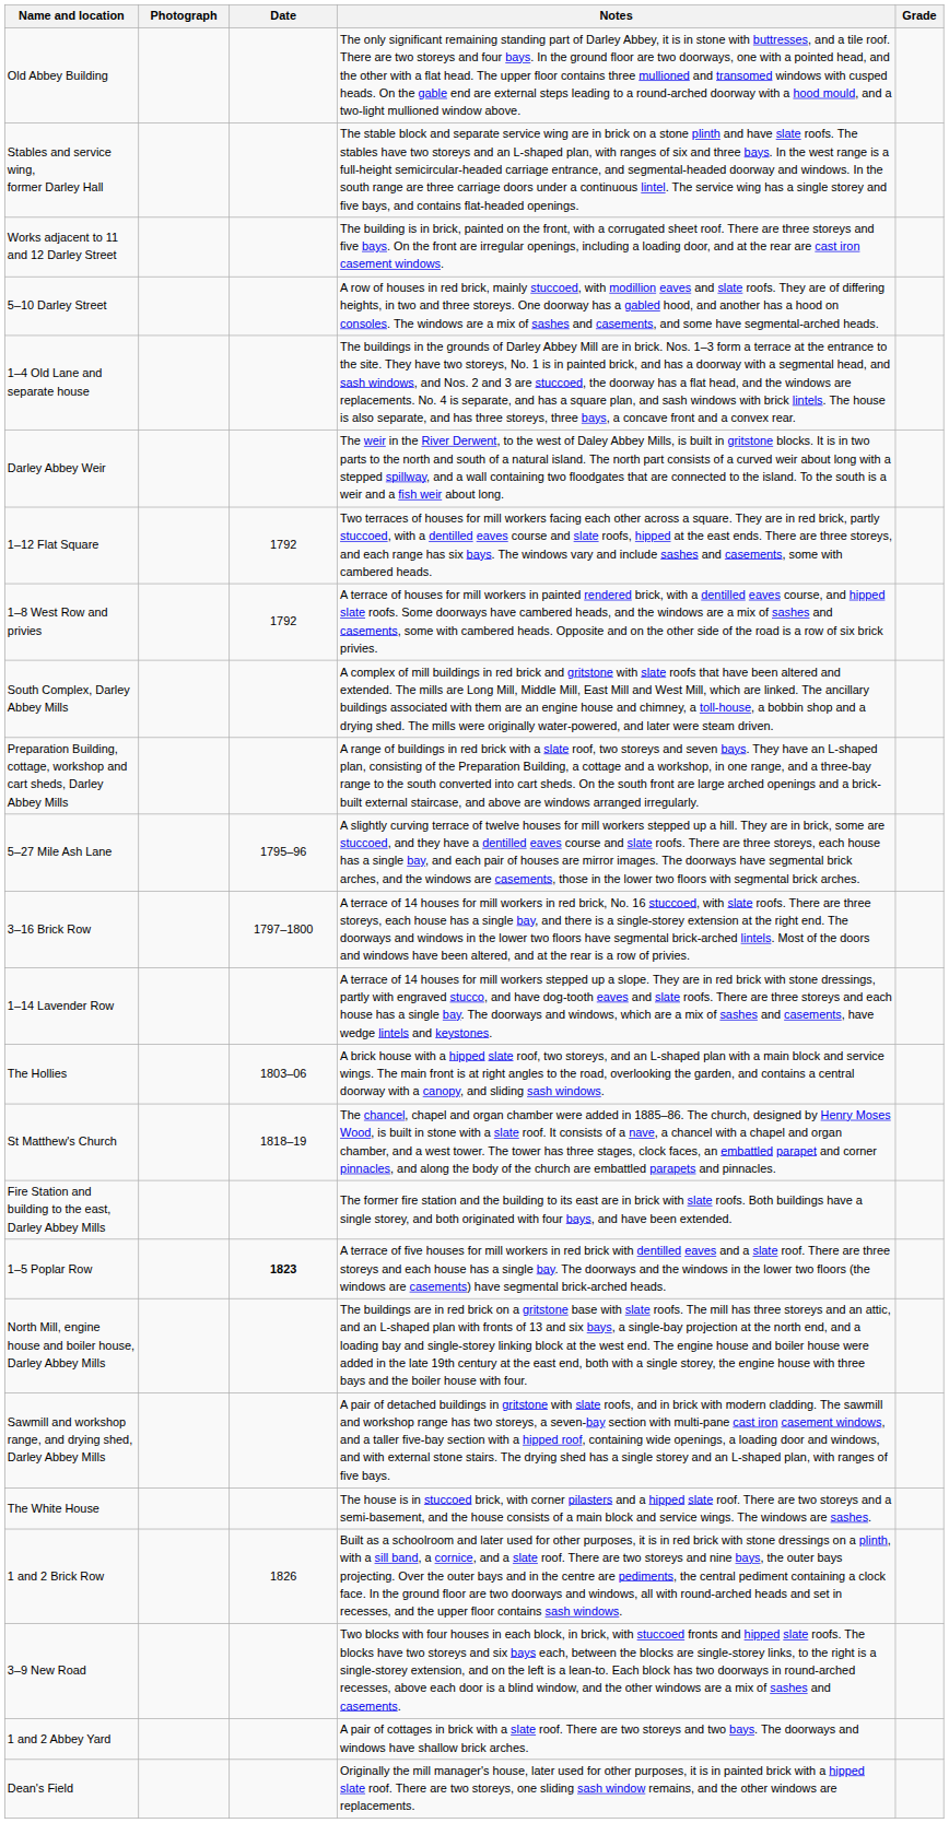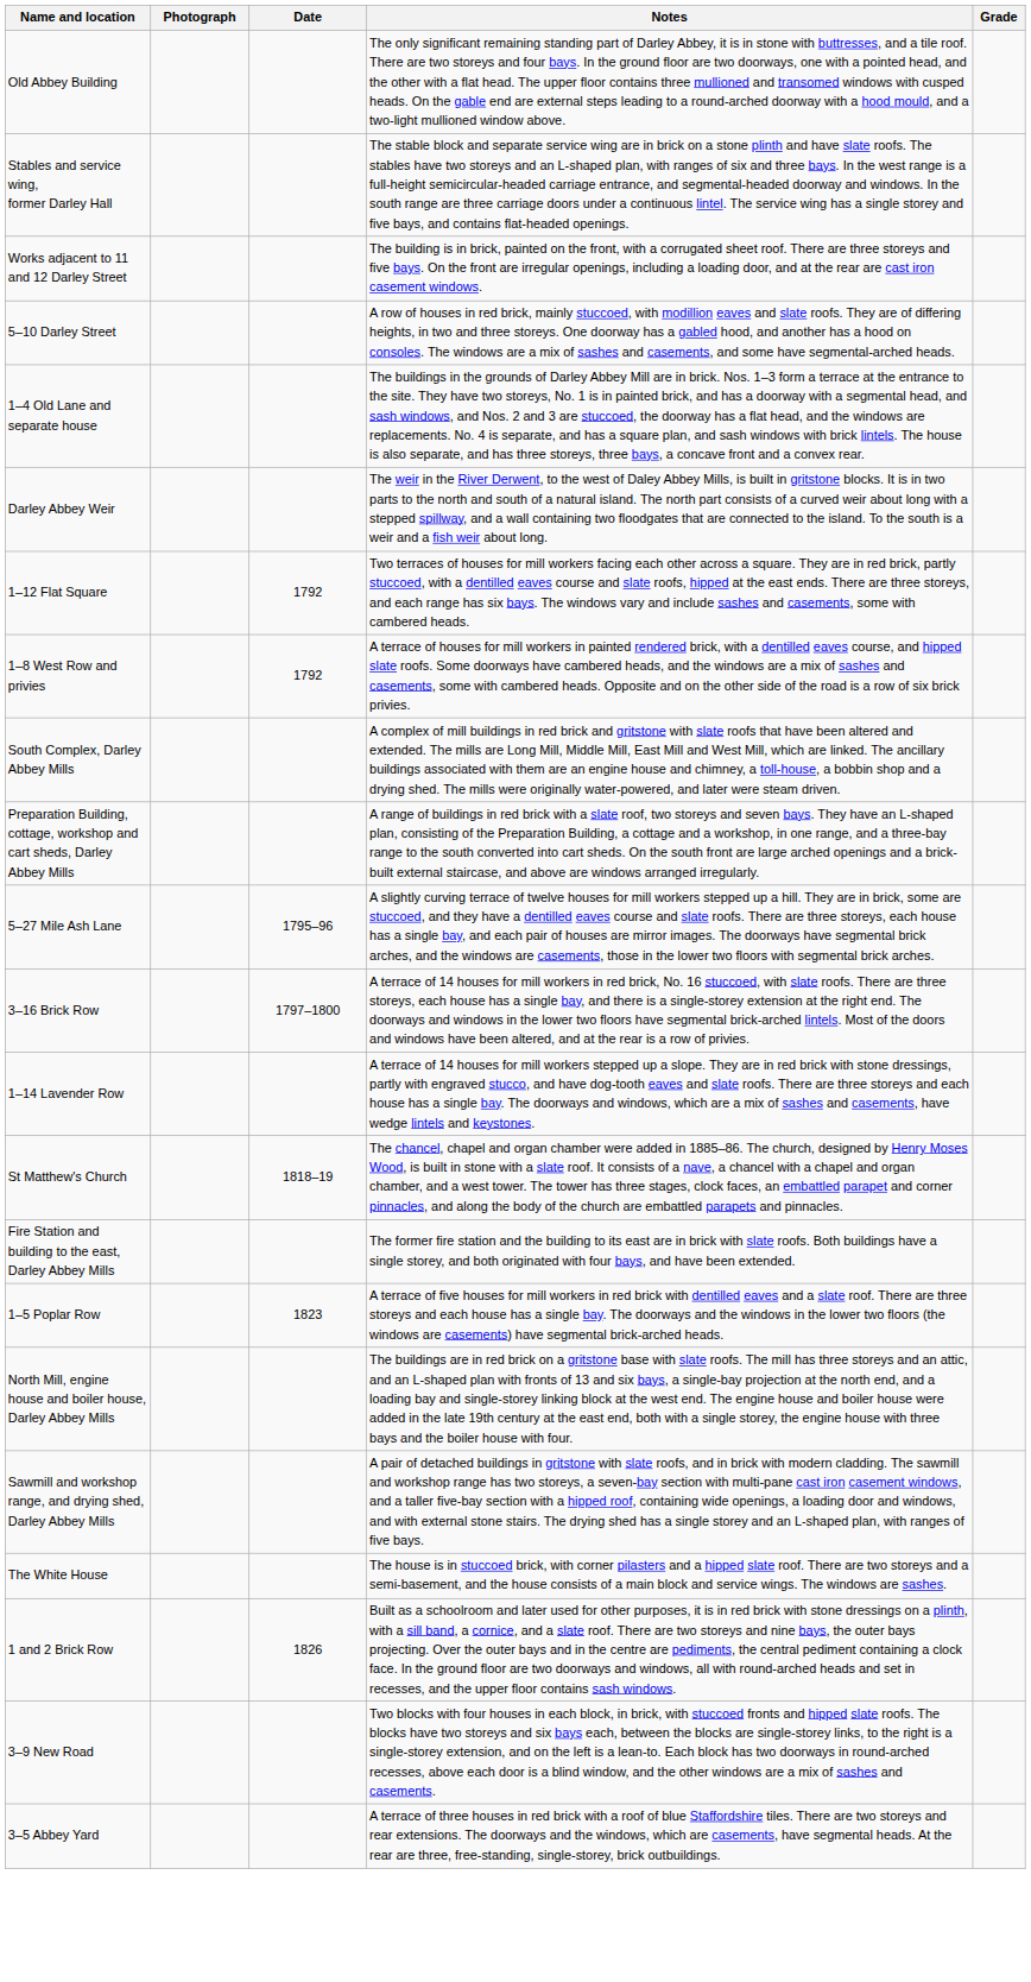 <table class="wikitable sortable plainrowheaders" style="width:100%; border:0px; text-align:left; line-height:150%">
 <tr>
 <th scope="col"  style="width:150px">Name and location</th>
 <th scope="col"  style="width:100px" class="unsortable">Photograph</th>
 <th scope="col"  style="width:120px">Date</th>
 <th scope="col"  style="width:650px" class="unsortable">Notes</th>
 <th scope="col"  style="width:50px">Grade</th>
 </tr>
 <tr>
 <td>Old Abbey Building<br><small></small></td>
 <td></td>
 <td align="center"></td>
 <td>The only significant remaining standing part of Darley Abbey, it is in stone with <a href='#'>buttresses</a>, and a tile roof.  There are two storeys and four <a href='#'>bays</a>.  In the ground floor are two doorways, one with a pointed head, and the other with a flat head.  The upper floor contains three <a href='#'>mullioned</a> and <a href='#'>transomed</a> windows with cusped heads.  On the <a href='#'>gable</a> end are external steps leading to a round-arched doorway with a <a href='#'>hood mould</a>, and a two-light mullioned window above.</td>
 <td align="center" ></td>
 </tr>
 <tr>
 <td>Stables and service wing,<br>former Darley Hall<br><small></small></td>
 <td></td>
 <td align="center"></td>
 <td>The stable block and separate service wing are in brick on a stone <a href='#'>plinth</a> and have <a href='#'>slate</a> roofs.  The stables have two storeys and an L-shaped plan, with ranges of six and three <a href='#'>bays</a>.  In the west range is a full-height semicircular-headed carriage entrance, and segmental-headed doorway and windows.  In the south range are three carriage doors under a continuous <a href='#'>lintel</a>.  The service wing has a single storey and five bays, and contains flat-headed openings.</td>
 <td align="center" ></td>
 </tr>
 <tr>
 <td>Works adjacent to 11 and 12 Darley Street<br><small></small></td>
 <td></td>
 <td align="center"></td>
 <td>The building is in brick, painted on the front, with a corrugated sheet roof.  There are three storeys and five <a href='#'>bays</a>.  On the front are irregular openings, including a loading door, and at the rear are <a href='#'>cast iron</a> <a href='#'>casement windows</a>.</td>
 <td align="center" ></td>
 </tr>
 <tr>
 <td>5–10 Darley Street<br><small></small></td>
 <td></td>
 <td align="center"></td>
 <td>A row of houses in red brick, mainly <a href='#'>stuccoed</a>, with <a href='#'>modillion</a> <a href='#'>eaves</a> and <a href='#'>slate</a> roofs.  They are of differing heights, in two and three storeys.  One doorway has a <a href='#'>gabled</a> hood, and another has a hood on <a href='#'>consoles</a>.  The windows are a mix of <a href='#'>sashes</a> and <a href='#'>casements</a>, and some have segmental-arched heads.</td>
 <td align="center" ></td>
 </tr>
 <tr>
 <td>1–4 Old Lane and separate house<br><small></small></td>
 <td></td>
 <td align="center"></td>
 <td>The buildings in the grounds of Darley Abbey Mill are in brick.  Nos. 1–3 form a terrace at the entrance to the site.  They have two storeys, No. 1 is in painted brick, and has a doorway with a segmental head, and <a href='#'>sash windows</a>, and Nos. 2 and 3 are <a href='#'>stuccoed</a>, the doorway has a flat head, and the windows are replacements.  No. 4 is separate, and has a square plan, and sash windows with brick <a href='#'>lintels</a>.  The house is also separate, and has three storeys, three <a href='#'>bays</a>, a concave front and a convex rear.</td>
 <td align="center" ></td>
 </tr>
 <tr>
 <td>Darley Abbey Weir<br><small></small></td>
 <td></td>
 <td align="center"></td>
 <td>The <a href='#'>weir</a> in the <a href='#'>River Derwent</a>, to the west of Daley Abbey Mills, is built in <a href='#'>gritstone</a> blocks.  It is in two parts to the north and south of a natural island.  The north part consists of a curved weir about  long with a stepped <a href='#'>spillway</a>, and a wall containing two floodgates that are connected to the island.  To the south is a weir and a <a href='#'>fish weir</a> about  long.</td>
 <td align="center" ></td>
 </tr>
 <tr>
 <td>1–12 Flat Square<br><small></small></td>
 <td></td>
 <td align="center">1792</td>
 <td>Two terraces of houses for mill workers facing each other across a square.  They are in red brick, partly <a href='#'>stuccoed</a>, with a <a href='#'>dentilled</a> <a href='#'>eaves</a> course and <a href='#'>slate</a> roofs, <a href='#'>hipped</a> at the east ends.  There are three storeys, and each range has six <a href='#'>bays</a>.  The windows vary and include <a href='#'>sashes</a> and <a href='#'>casements</a>, some with cambered heads.</td>
 <td align="center" ></td>
 </tr>
 <tr>
 <td>1–8 West Row and privies<br><small></small></td>
 <td></td>
 <td align="center">1792</td>
 <td>A terrace of houses for mill workers in painted <a href='#'>rendered</a> brick, with a <a href='#'>dentilled</a> <a href='#'>eaves</a> course, and <a href='#'>hipped</a> <a href='#'>slate</a> roofs.  Some doorways have cambered heads, and the windows are a mix of <a href='#'>sashes</a> and <a href='#'>casements</a>, some with cambered heads.  Opposite and on the other side of the road is a row of six brick privies.</td>
 <td align="center" ></td>
 </tr>
 <tr>
 <td>South Complex, Darley Abbey Mills<br><small></small></td>
 <td></td>
 <td align="center"></td>
 <td>A complex of mill buildings in red brick and <a href='#'>gritstone</a> with <a href='#'>slate</a> roofs that have been altered and extended.  The mills are Long Mill, Middle Mill, East Mill and West Mill, which are linked.  The ancillary buildings associated with them are an engine house and chimney, a <a href='#'>toll-house</a>, a bobbin shop and a drying shed.  The mills were originally water-powered, and later were steam driven.</td>
 <td align="center" ></td>
 </tr>
 <tr>
 <td>Preparation Building, cottage, workshop and cart sheds, Darley Abbey Mills<br><small></small></td>
 <td></td>
 <td align="center"></td>
 <td>A range of buildings in red brick with a <a href='#'>slate</a> roof, two storeys and seven <a href='#'>bays</a>.  They have an L-shaped plan, consisting of the Preparation Building, a cottage and a workshop, in one range, and a three-bay range to the south converted into cart sheds. On the south front are large arched openings and a brick-built external staircase, and above are windows arranged irregularly.</td>
 <td align="center" ></td>
 </tr>
 <tr>
 <td>5–27 Mile Ash Lane<br><small></small></td>
 <td></td>
 <td align="center">1795–96</td>
 <td>A slightly curving terrace of twelve houses for mill workers stepped up a hill.  They are in brick, some are <a href='#'>stuccoed</a>, and they have a <a href='#'>dentilled</a> <a href='#'>eaves</a> course and <a href='#'>slate</a> roofs.  There are three storeys, each house has a single <a href='#'>bay</a>, and each pair of houses are mirror images.  The doorways have segmental brick arches, and the windows are <a href='#'>casements</a>, those in the lower two floors with segmental brick arches.</td>
 <td align="center" ></td>
 </tr>
 <tr>
 <td>3–16 Brick Row<br><small></small></td>
 <td></td>
 <td align="center">1797–1800</td>
 <td>A terrace of 14 houses for mill workers in red brick, No. 16 <a href='#'>stuccoed</a>, with <a href='#'>slate</a> roofs.  There are three storeys, each house has a single <a href='#'>bay</a>, and there is a single-storey extension at the right end.  The doorways and windows in the lower two floors have segmental brick-arched <a href='#'>lintels</a>.  Most of the doors and windows have been altered, and at the rear is a row of privies.</td>
 <td align="center" ></td>
 </tr>
 <tr>
 <td>1–14 Lavender Row<br><small></small></td>
 <td></td>
 <td align="center"></td>
 <td>A terrace of 14 houses for mill workers stepped up a slope.  They are in red brick with stone dressings, partly with engraved <a href='#'>stucco</a>, and have dog-tooth <a href='#'>eaves</a> and <a href='#'>slate</a> roofs.  There are three storeys and each house has a single <a href='#'>bay</a>.  The doorways and windows, which are a mix of <a href='#'>sashes</a> and <a href='#'>casements</a>, have wedge <a href='#'>lintels</a> and <a href='#'>keystones</a>.</td>
 <td align="center" ></td>
 </tr>
 <tr>
-<td>The Hollies<br><small></small></td>
-<td></td>
-<td align="center">1803–06</td>
-<td>A brick house with a <a href='#'>hipped</a> <a href='#'>slate</a> roof, two storeys, and an L-shaped plan with a main block and service wings.  The main front is at right angles to the road, overlooking the garden, and contains a central doorway with a <a href='#'>canopy</a>, and sliding <a href='#'>sash windows</a>.</td>
-<td align="center" ></td>
-</tr>
-<tr>
 <td>St Matthew's Church<br><small></small></td>
 <td></td>
 <td align="center">1818–19</td>
 <td>The <a href='#'>chancel</a>, chapel and organ chamber were added in 1885–86.  The church, designed by <a href='#'>Henry Moses Wood</a>, is built in stone with a <a href='#'>slate</a> roof.  It consists of a <a href='#'>nave</a>, a chancel with a chapel and organ chamber, and a west tower.  The tower has three stages, clock faces, an <a href='#'>embattled</a> <a href='#'>parapet</a> and corner <a href='#'>pinnacles</a>, and along the body of the church are embattled <a href='#'>parapets</a> and pinnacles.</td>
 <td align="center" ></td>
 </tr>
 <tr>
 <td>Fire Station and building to the east, Darley Abbey Mills<br><small></small></td>
 <td></td>
 <td align="center"></td>
 <td>The former fire station and the building to its east are in brick with <a href='#'>slate</a> roofs.  Both buildings have a single storey, and both originated with four <a href='#'>bays</a>, and have been extended.</td>
 <td align="center" ></td>
 </tr>
 <tr>
 <td>1–5 Poplar Row<br><small></small></td>
 <td></td>
-<td align="center"><strong>1823</strong></td>
+<td align="center">1823</td>
 <td>A terrace of five houses for mill workers in red brick with <a href='#'>dentilled</a> <a href='#'>eaves</a> and a <a href='#'>slate</a> roof.  There are three storeys and each house has a single <a href='#'>bay</a>.  The doorways and the windows in the lower two floors (the windows are <a href='#'>casements</a>) have segmental brick-arched heads.</td>
 <td align="center" ></td>
 </tr>
 <tr>
 <td>North Mill, engine house and boiler house, Darley Abbey Mills<br><small></small></td>
 <td></td>
 <td align="center"></td>
 <td>The buildings are in red brick on a <a href='#'>gritstone</a> base with <a href='#'>slate</a> roofs.  The mill has three storeys and an attic, and an L-shaped plan with fronts of 13 and six <a href='#'>bays</a>, a single-bay projection at the north end, and a loading bay and single-storey linking block at the west end.  The engine house and boiler house were added in the late 19th century at the east end, both with a single storey, the engine house with three bays and the boiler house with four.</td>
 <td align="center" ></td>
 </tr>
 <tr>
 <td>Sawmill and workshop range, and drying shed, Darley Abbey Mills<br><small></small></td>
 <td></td>
 <td align="center"></td>
 <td>A pair of detached buildings in <a href='#'>gritstone</a> with <a href='#'>slate</a> roofs, and in brick with modern cladding.  The sawmill and workshop range has two storeys, a seven-<a href='#'>bay</a> section with multi-pane <a href='#'>cast iron</a> <a href='#'>casement windows</a>, and a taller five-bay section with a <a href='#'>hipped roof</a>, containing wide openings, a loading door and windows, and with external stone stairs.  The drying shed has a single storey and an L-shaped plan, with ranges of five bays.</td>
 <td align="center" ></td>
 </tr>
 <tr>
 <td>The White House<br><small></small></td>
 <td></td>
 <td align="center"></td>
 <td>The house is in <a href='#'>stuccoed</a> brick, with corner <a href='#'>pilasters</a> and a <a href='#'>hipped</a> <a href='#'>slate</a> roof.  There are two storeys and a semi-basement, and the house consists of a main block and service wings.  The windows are <a href='#'>sashes</a>.</td>
 <td align="center" ></td>
 </tr>
 <tr>
 <td>1 and 2 Brick Row<br><small></small></td>
 <td></td>
 <td align="center">1826</td>
 <td>Built as a schoolroom and later used for other purposes, it is in red brick with stone dressings on a <a href='#'>plinth</a>, with a <a href='#'>sill band</a>, a <a href='#'>cornice</a>, and a <a href='#'>slate</a> roof.  There are two storeys and nine <a href='#'>bays</a>, the outer bays projecting.  Over the outer bays and in the centre are <a href='#'>pediments</a>, the central pediment containing a clock face. In the ground floor are two doorways and windows, all with round-arched heads and set in recesses, and the upper floor contains <a href='#'>sash windows</a>.</td>
 <td align="center" ></td>
 </tr>
 <tr>
 <td>3–9 New Road<br><small></small></td>
 <td></td>
 <td align="center"></td>
 <td>Two blocks with four houses in each block, in brick, with <a href='#'>stuccoed</a> fronts and <a href='#'>hipped</a> <a href='#'>slate</a> roofs.  The blocks have two storeys and six <a href='#'>bays</a> each, between the blocks are single-storey links, to the right is a single-storey extension, and on the left is a lean-to.  Each block has two doorways in round-arched recesses, above each door is a blind window, and the other windows are a mix of <a href='#'>sashes</a> and <a href='#'>casements</a>.</td>
 <td align="center" ></td>
 </tr>
 <tr>
-<td>1 and 2 Abbey Yard<br><small></small></td>
+<td>3–5 Abbey Yard<br><small></small></td>
 <td></td>
 <td align="center"></td>
-<td>A pair of cottages in brick with a <a href='#'>slate</a> roof.  There are two storeys and two <a href='#'>bays</a>.  The doorways and windows have shallow brick arches.</td>
-<td align="center" ></td>
-</tr>
-<tr>
-<td>Dean's Field<br><small></small></td>
-<td></td>
-<td align="center"></td>
-<td>Originally the mill manager's house, later used for other purposes, it is in painted brick with a <a href='#'>hipped</a> <a href='#'>slate</a> roof.   There are two storeys, one sliding <a href='#'>sash window</a> remains, and the other windows are replacements.</td>
+<td>A terrace of three houses in red brick with a roof of blue <a href='#'>Staffordshire</a> tiles.  There are two storeys and rear extensions.  The doorways and the windows, which are <a href='#'>casements</a>, have segmental heads.  At the rear are three, free-standing, single-storey, brick outbuildings.</td>
 <td align="center" ></td>
 </tr>
 <tr>
 </tr>
 </table>
